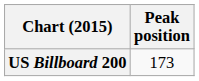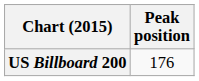 <table class="wikitable sortable plainrowheaders" style="text-align:center">
 <tr>
 <th scope="col">Chart (2015)</th>
 <th scope="col">Peak<br>position</th>
 </tr>
 <tr>
 <th scope="row">US <em>Billboard</em> 200</th>
-<td align="center">173</td>
+<td align="center">176</td>
 </tr>
 </table>
